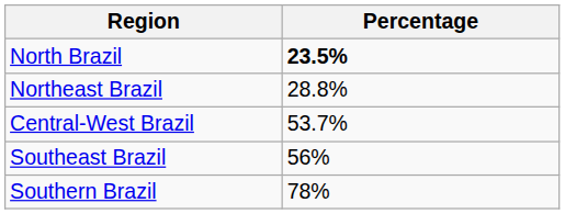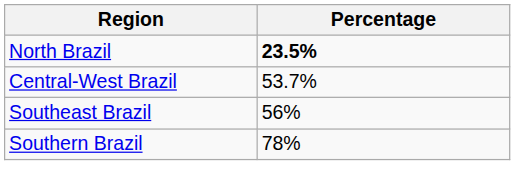 <table class="wikitable">
 <tr>
 <th style="width:35%">Region</th>
 <th style="width:35%">Percentage</th>
 </tr>
 <tr>
 <td><a href='#'>North Brazil</a></td>
 <td><strong>23.5%</strong></td>
-</tr>
-<tr>
-<td><a href='#'>Northeast Brazil</a></td>
-<td>28.8%</td>
 </tr>
 <tr>
 <td><a href='#'>Central-West Brazil</a></td>
 <td>53.7%</td>
 </tr>
 <tr>
 <td><a href='#'>Southeast Brazil</a></td>
 <td>56%</td>
 </tr>
 <tr>
 <td><a href='#'>Southern Brazil</a></td>
 <td>78%</td>
 </tr>
 </table>
